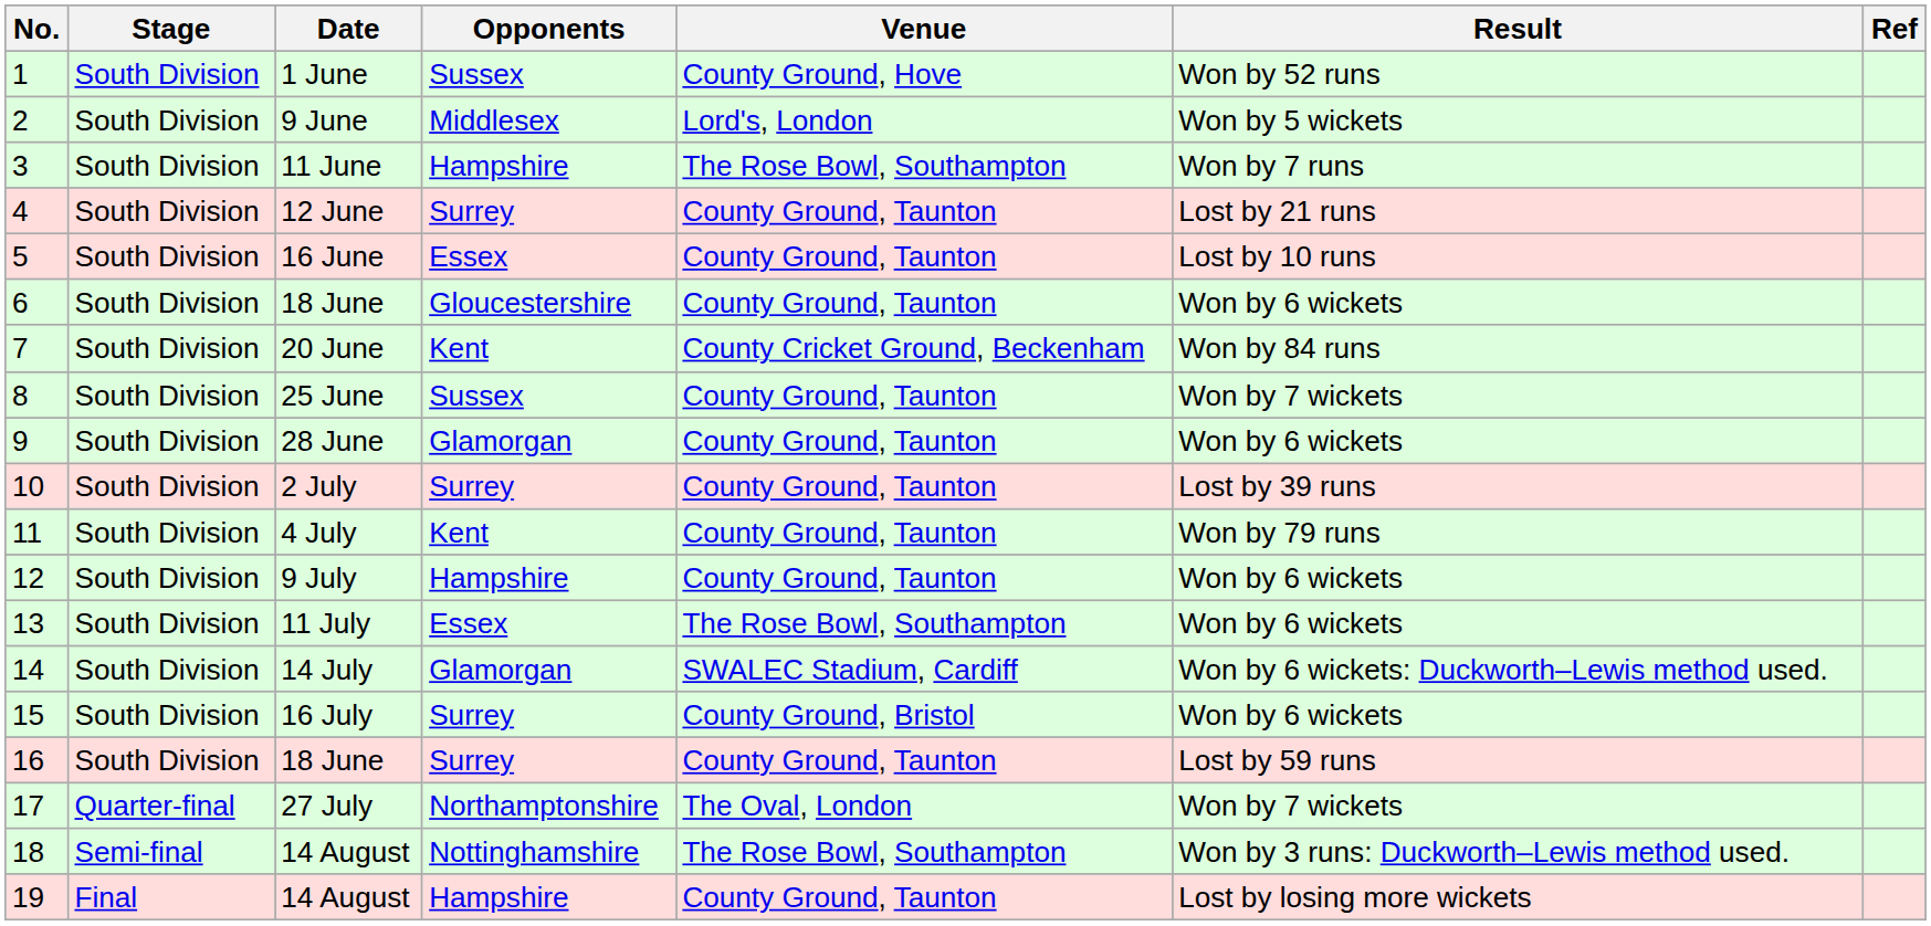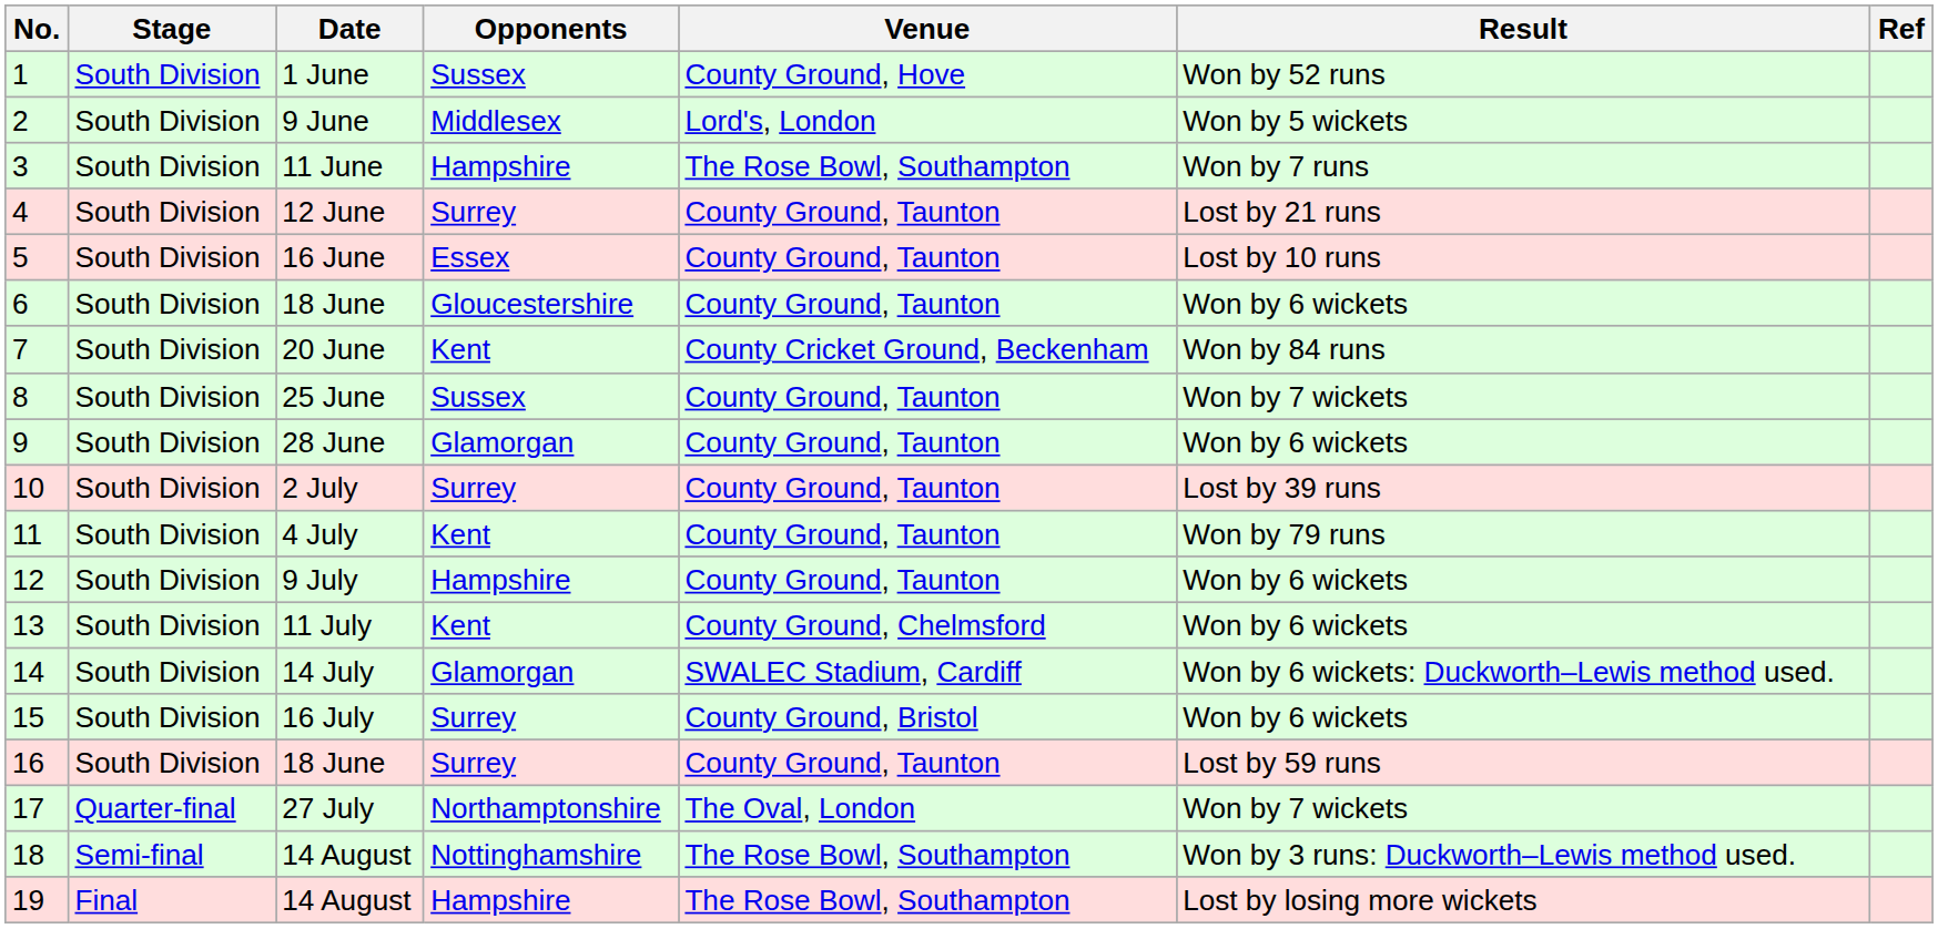 <table class="wikitable" width="80%" style="font-size: 95%">
 <tr bgcolor="#efefef">
 <th>No.</th>
 <th>Stage</th>
 <th>Date</th>
 <th>Opponents</th>
 <th>Venue</th>
 <th>Result</th>
 <th>Ref</th>
 </tr>
 <tr bgcolor="#ddffdd">
 <td>1</td>
 <td><a href='#'>South Division</a></td>
 <td>1 June</td>
 <td><a href='#'>Sussex</a></td>
 <td><a href='#'>County Ground</a>, <a href='#'>Hove</a></td>
 <td>Won by 52 runs</td>
 <td></td>
 </tr>
 <tr bgcolor="#ddffdd">
 <td>2</td>
 <td>South Division</td>
 <td>9 June</td>
 <td><a href='#'>Middlesex</a></td>
 <td><a href='#'>Lord's</a>, <a href='#'>London</a></td>
 <td>Won by 5 wickets</td>
 <td></td>
 </tr>
 <tr bgcolor="#ddffdd">
 <td>3</td>
 <td>South Division</td>
 <td>11 June</td>
 <td><a href='#'>Hampshire</a></td>
 <td><a href='#'>The Rose Bowl</a>, <a href='#'>Southampton</a></td>
 <td>Won by 7 runs</td>
 <td></td>
 </tr>
 <tr bgcolor="#ffdddd">
 <td>4</td>
 <td>South Division</td>
 <td>12 June</td>
 <td><a href='#'>Surrey</a></td>
 <td><a href='#'>County Ground</a>, <a href='#'>Taunton</a></td>
 <td>Lost by 21 runs</td>
 <td></td>
 </tr>
 <tr bgcolor="#ffdddd">
 <td>5</td>
 <td>South Division</td>
 <td>16 June</td>
 <td><a href='#'>Essex</a></td>
 <td><a href='#'>County Ground</a>, <a href='#'>Taunton</a></td>
 <td>Lost by 10 runs</td>
 <td></td>
 </tr>
 <tr bgcolor="#ddffdd">
 <td>6</td>
 <td>South Division</td>
 <td>18 June</td>
 <td><a href='#'>Gloucestershire</a></td>
 <td><a href='#'>County Ground</a>, <a href='#'>Taunton</a></td>
 <td>Won by 6 wickets</td>
 <td></td>
 </tr>
 <tr bgcolor="#ddffdd">
 <td>7</td>
 <td>South Division</td>
 <td>20 June</td>
 <td><a href='#'>Kent</a></td>
 <td><a href='#'>County Cricket Ground</a>, <a href='#'>Beckenham</a></td>
 <td>Won by 84 runs</td>
 <td></td>
 </tr>
 <tr bgcolor="#ddffdd">
 <td>8</td>
 <td>South Division</td>
 <td>25 June</td>
 <td><a href='#'>Sussex</a></td>
 <td><a href='#'>County Ground</a>, <a href='#'>Taunton</a></td>
 <td>Won by 7 wickets</td>
 <td></td>
 </tr>
 <tr bgcolor="#ddffdd">
 <td>9</td>
 <td>South Division</td>
 <td>28 June</td>
 <td><a href='#'>Glamorgan</a></td>
 <td><a href='#'>County Ground</a>, <a href='#'>Taunton</a></td>
 <td>Won by 6 wickets</td>
 <td></td>
 </tr>
 <tr bgcolor="#ffdddd">
 <td>10</td>
 <td>South Division</td>
 <td>2 July</td>
 <td><a href='#'>Surrey</a></td>
 <td><a href='#'>County Ground</a>, <a href='#'>Taunton</a></td>
 <td>Lost by 39 runs</td>
 <td></td>
 </tr>
 <tr bgcolor="#ddffdd">
 <td>11</td>
 <td>South Division</td>
 <td>4 July</td>
 <td><a href='#'>Kent</a></td>
 <td><a href='#'>County Ground</a>, <a href='#'>Taunton</a></td>
 <td>Won by 79 runs</td>
 <td></td>
 </tr>
 <tr bgcolor="#ddffdd">
 <td>12</td>
 <td>South Division</td>
 <td>9 July</td>
 <td><a href='#'>Hampshire</a></td>
 <td><a href='#'>County Ground</a>, <a href='#'>Taunton</a></td>
 <td>Won by 6 wickets</td>
 <td></td>
 </tr>
 <tr bgcolor="#ddffdd">
 <td>13</td>
 <td>South Division</td>
 <td>11 July</td>
-<td><a href='#'>Essex</a></td>
-<td><a href='#'>The Rose Bowl</a>, <a href='#'>Southampton</a></td>
+<td><a href='#'>Kent</a></td>
+<td><a href='#'>County Ground</a>, <a href='#'>Chelmsford</a></td>
 <td>Won by 6 wickets</td>
 <td></td>
 </tr>
 <tr bgcolor="#ddffdd">
 <td>14</td>
 <td>South Division</td>
 <td>14 July</td>
 <td><a href='#'>Glamorgan</a></td>
 <td><a href='#'>SWALEC Stadium</a>, <a href='#'>Cardiff</a></td>
 <td>Won by 6 wickets: <a href='#'>Duckworth–Lewis method</a> used.</td>
 <td></td>
 </tr>
 <tr bgcolor="#ddffdd">
 <td>15</td>
 <td>South Division</td>
 <td>16 July</td>
 <td><a href='#'>Surrey</a></td>
 <td><a href='#'>County Ground</a>, <a href='#'>Bristol</a></td>
 <td>Won by 6 wickets</td>
 <td></td>
 </tr>
 <tr bgcolor="#ffdddd">
 <td>16</td>
 <td>South Division</td>
 <td>18 June</td>
 <td><a href='#'>Surrey</a></td>
 <td><a href='#'>County Ground</a>, <a href='#'>Taunton</a></td>
 <td>Lost by 59 runs</td>
 <td></td>
 </tr>
 <tr bgcolor="#ddffdd">
 <td>17</td>
 <td><a href='#'>Quarter-final</a></td>
 <td>27 July</td>
 <td><a href='#'>Northamptonshire</a></td>
 <td><a href='#'>The Oval</a>, <a href='#'>London</a></td>
 <td>Won by 7 wickets</td>
 <td></td>
 </tr>
 <tr bgcolor="#ddffdd">
 <td>18</td>
 <td><a href='#'>Semi-final</a></td>
 <td>14 August</td>
 <td><a href='#'>Nottinghamshire</a></td>
 <td><a href='#'>The Rose Bowl</a>, <a href='#'>Southampton</a></td>
 <td>Won by 3 runs: <a href='#'>Duckworth–Lewis method</a> used.</td>
 <td></td>
 </tr>
 <tr bgcolor="#ffdddd">
 <td>19</td>
 <td><a href='#'>Final</a></td>
 <td>14 August</td>
 <td><a href='#'>Hampshire</a></td>
-<td><a href='#'>County Ground</a>, <a href='#'>Taunton</a></td>
+<td><a href='#'>The Rose Bowl</a>, <a href='#'>Southampton</a></td>
 <td>Lost by losing more wickets</td>
 <td></td>
 </tr>
 </table>
